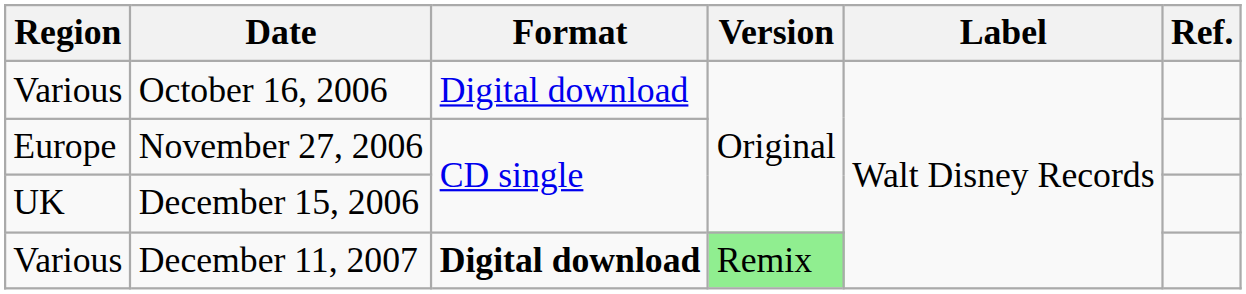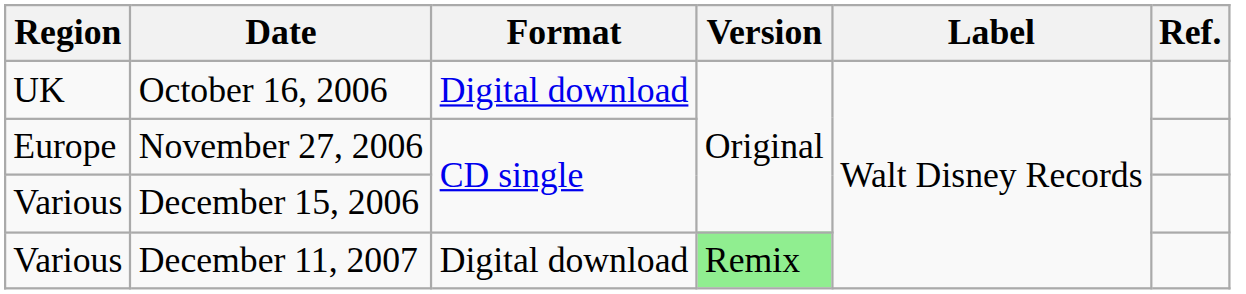 <table class="wikitable">
 <tr>
 <th>Region</th>
 <th>Date</th>
 <th>Format</th>
 <th>Version</th>
 <th>Label</th>
 <th>Ref.</th>
 </tr>
 <tr>
-<td>Various</td>
+<td>UK</td>
 <td>October 16, 2006</td>
 <td><a href='#'>Digital download</a></td>
 <td rowspan="3">Original</td>
 <td rowspan="4">Walt Disney Records</td>
 <td></td>
 </tr>
 <tr>
 <td>Europe</td>
 <td>November 27, 2006</td>
 <td rowspan="2"><a href='#'>CD single</a></td>
 <td></td>
 </tr>
 <tr>
-<td>UK</td>
+<td>Various</td>
 <td>December 15, 2006</td>
 <td></td>
 </tr>
 <tr>
 <td>Various</td>
 <td>December 11, 2007</td>
-<td><strong>Digital download</strong></td>
+<td>Digital download</td>
 <td style="background: lightgreen;">Remix</td>
 <td></td>
 </tr>
 </table>
